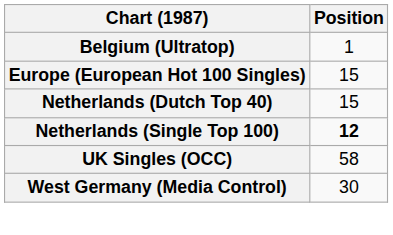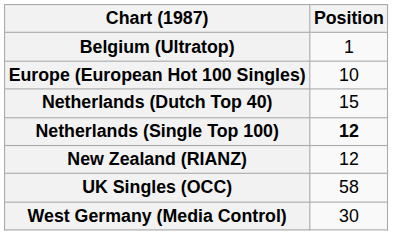 <table class="wikitable sortable plainrowheaders" style="text-align:center">
 <tr>
 <th scope="col">Chart (1987)</th>
 <th scope="col">Position</th>
 </tr>
 <tr>
 <th scope="row">Belgium (Ultratop)</th>
 <td>1</td>
 </tr>
 <tr>
 <th scope="row">Europe (European Hot 100 Singles)</th>
-<td>15</td>
+<td>10</td>
 </tr>
 <tr>
 <th scope="row">Netherlands (Dutch Top 40)</th>
 <td>15</td>
 </tr>
 <tr>
 <th scope="row">Netherlands (Single Top 100)</th>
 <td><strong>12</strong></td>
 </tr>
 <tr>
+<th scope="row">New Zealand (RIANZ)</th>
+<td>12</td>
+</tr>
+<tr>
 <th scope="row">UK Singles (OCC)</th>
 <td>58</td>
 </tr>
 <tr>
 <th scope="row">West Germany (Media Control)</th>
 <td>30</td>
 </tr>
 </table>
